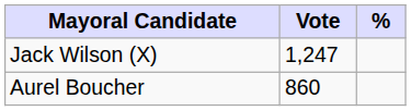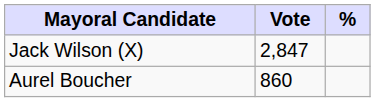 <table class="wikitable">
 <tr>
 <th style="background:#ddf; width:200px;">Mayoral Candidate </th>
 <th style="background:#ddf; width:50px;">Vote</th>
 <th style="background:#ddf; width:30px;">%</th>
 </tr>
 <tr>
 <td>Jack Wilson (X)</td>
-<td>1,247</td>
+<td>2,847</td>
 <td></td>
 </tr>
 <tr>
 <td>Aurel Boucher</td>
 <td>860</td>
 <td></td>
 </tr>
 </table>
